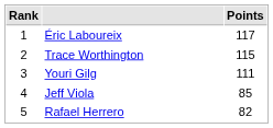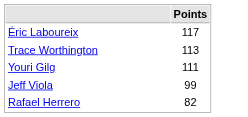 <table cellspacing="1" cellpadding="3" style="border:1px solid #AAAAAA;font-size:86%">
 <tr bgcolor="#E4E4E4">
-<th style="border-bottom:1px solid #AAAAAA" width=10>Rank</th>
 <th style="border-bottom:1px solid #AAAAAA" width=200></th>
 <th style="border-bottom:1px solid #AAAAAA" width=20>Points</th>
 </tr>
 <tr>
-<td align="center">1</td>
 <td> <a href='#'>Éric Laboureix</a></td>
 <td align=center>117</td>
 </tr>
 <tr>
-<td align="center">2</td>
 <td> <a href='#'>Trace Worthington</a></td>
-<td align=center>115</td>
+<td align=center>113</td>
 </tr>
 <tr>
-<td align="center">3</td>
 <td> <a href='#'>Youri Gilg</a></td>
 <td align=center>111</td>
 </tr>
 <tr>
-<td align="center">4</td>
 <td> <a href='#'>Jeff Viola</a></td>
-<td align=center>85</td>
+<td align=center>99</td>
 </tr>
 <tr>
-<td align="center">5</td>
 <td> <a href='#'>Rafael Herrero</a></td>
 <td align=center>82</td>
 </tr>
 </table>
